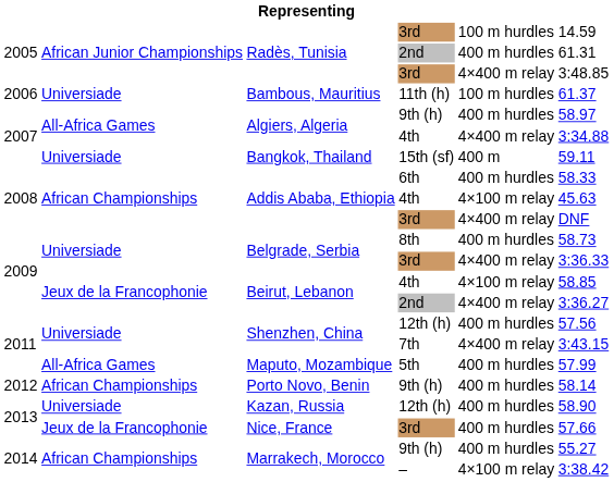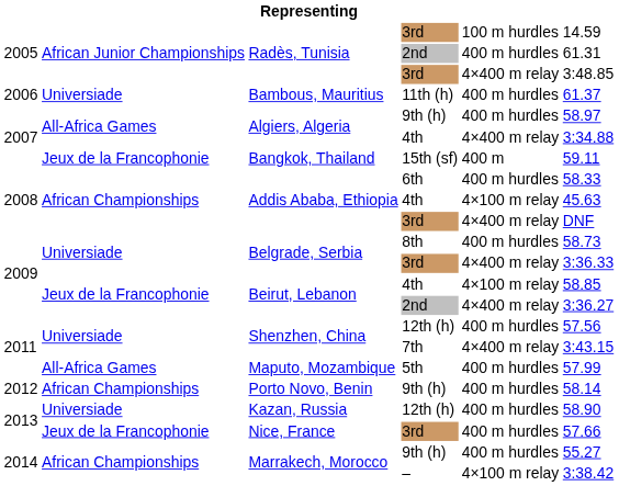 <table>
 <tr>
 <th colspan="6">Representing </th>
 </tr>
 <tr>
 <td rowspan=3>2005</td>
 <td rowspan=3><a href='#'>African Junior Championships</a></td>
 <td rowspan=3><a href='#'>Radès, Tunisia</a></td>
 <td bgcolor=cc9966>3rd</td>
 <td>100 m hurdles</td>
 <td>14.59</td>
 </tr>
 <tr>
 <td bgcolor=silver>2nd</td>
 <td>400 m hurdles</td>
 <td>61.31</td>
 </tr>
 <tr>
 <td bgcolor=cc9966>3rd</td>
 <td>4×400 m relay</td>
 <td>3:48.85</td>
 </tr>
 <tr>
 <td>2006</td>
 <td><a href='#'>Universiade</a></td>
 <td><a href='#'>Bambous, Mauritius</a></td>
 <td>11th (h)</td>
-<td>100 m hurdles</td>
+<td>400 m hurdles</td>
 <td><a href='#'>61.37</a></td>
 </tr>
 <tr>
 <td rowspan=3>2007</td>
 <td rowspan=2><a href='#'>All-Africa Games</a></td>
 <td rowspan=2><a href='#'>Algiers, Algeria</a></td>
 <td>9th (h)</td>
 <td>400 m hurdles</td>
 <td><a href='#'>58.97</a></td>
 </tr>
 <tr>
 <td>4th</td>
 <td>4×400 m relay</td>
 <td><a href='#'>3:34.88</a></td>
 </tr>
 <tr>
-<td><a href='#'>Universiade</a></td>
+<td><a href='#'>Jeux de la Francophonie</a></td>
 <td><a href='#'>Bangkok, Thailand</a></td>
 <td>15th (sf)</td>
 <td>400 m</td>
 <td><a href='#'>59.11</a></td>
 </tr>
 <tr>
 <td rowspan=3>2008</td>
 <td rowspan=3><a href='#'>African Championships</a></td>
 <td rowspan=3><a href='#'>Addis Ababa, Ethiopia</a></td>
 <td>6th</td>
 <td>400 m hurdles</td>
 <td><a href='#'>58.33</a></td>
 </tr>
 <tr>
 <td>4th</td>
 <td>4×100 m relay</td>
 <td><a href='#'>45.63</a></td>
 </tr>
 <tr>
 <td bgcolor=cc9966>3rd</td>
 <td>4×400 m relay</td>
 <td><a href='#'>DNF</a></td>
 </tr>
 <tr>
 <td rowspan=4>2009</td>
 <td rowspan=2><a href='#'>Universiade</a></td>
 <td rowspan=2><a href='#'>Belgrade, Serbia</a></td>
 <td>8th</td>
 <td>400 m hurdles</td>
 <td><a href='#'>58.73</a></td>
 </tr>
 <tr>
 <td bgcolor=cc9966>3rd</td>
 <td>4×400 m relay</td>
 <td><a href='#'>3:36.33</a></td>
 </tr>
 <tr>
 <td rowspan=2><a href='#'>Jeux de la Francophonie</a></td>
 <td rowspan=2><a href='#'>Beirut, Lebanon</a></td>
 <td>4th</td>
 <td>4×100 m relay</td>
 <td><a href='#'>58.85</a></td>
 </tr>
 <tr>
 <td bgcolor=silver>2nd</td>
 <td>4×400 m relay</td>
 <td><a href='#'>3:36.27</a></td>
 </tr>
 <tr>
 <td rowspan=3>2011</td>
 <td rowspan=2><a href='#'>Universiade</a></td>
 <td rowspan=2><a href='#'>Shenzhen, China</a></td>
 <td>12th (h)</td>
 <td>400 m hurdles</td>
 <td><a href='#'>57.56</a></td>
 </tr>
 <tr>
 <td>7th</td>
 <td>4×400 m relay</td>
 <td><a href='#'>3:43.15</a></td>
 </tr>
 <tr>
 <td><a href='#'>All-Africa Games</a></td>
 <td><a href='#'>Maputo, Mozambique</a></td>
 <td>5th</td>
 <td>400 m hurdles</td>
 <td><a href='#'>57.99</a></td>
 </tr>
 <tr>
 <td>2012</td>
 <td><a href='#'>African Championships</a></td>
 <td><a href='#'>Porto Novo, Benin</a></td>
 <td>9th (h)</td>
 <td>400 m hurdles</td>
 <td><a href='#'>58.14</a></td>
 </tr>
 <tr>
 <td rowspan=2>2013</td>
 <td><a href='#'>Universiade</a></td>
 <td><a href='#'>Kazan, Russia</a></td>
 <td>12th (h)</td>
 <td>400 m hurdles</td>
 <td><a href='#'>58.90</a></td>
 </tr>
 <tr>
 <td><a href='#'>Jeux de la Francophonie</a></td>
 <td><a href='#'>Nice, France</a></td>
 <td bgcolor=cc9966>3rd</td>
 <td>400 m hurdles</td>
 <td><a href='#'>57.66</a></td>
 </tr>
 <tr>
 <td rowspan=2>2014</td>
 <td rowspan=2><a href='#'>African Championships</a></td>
 <td rowspan=2><a href='#'>Marrakech, Morocco</a></td>
 <td>9th (h)</td>
 <td>400 m hurdles</td>
 <td><a href='#'>55.27</a></td>
 </tr>
 <tr>
 <td>–</td>
 <td>4×100 m relay</td>
 <td><a href='#'>3:38.42</a></td>
 </tr>
 </table>
